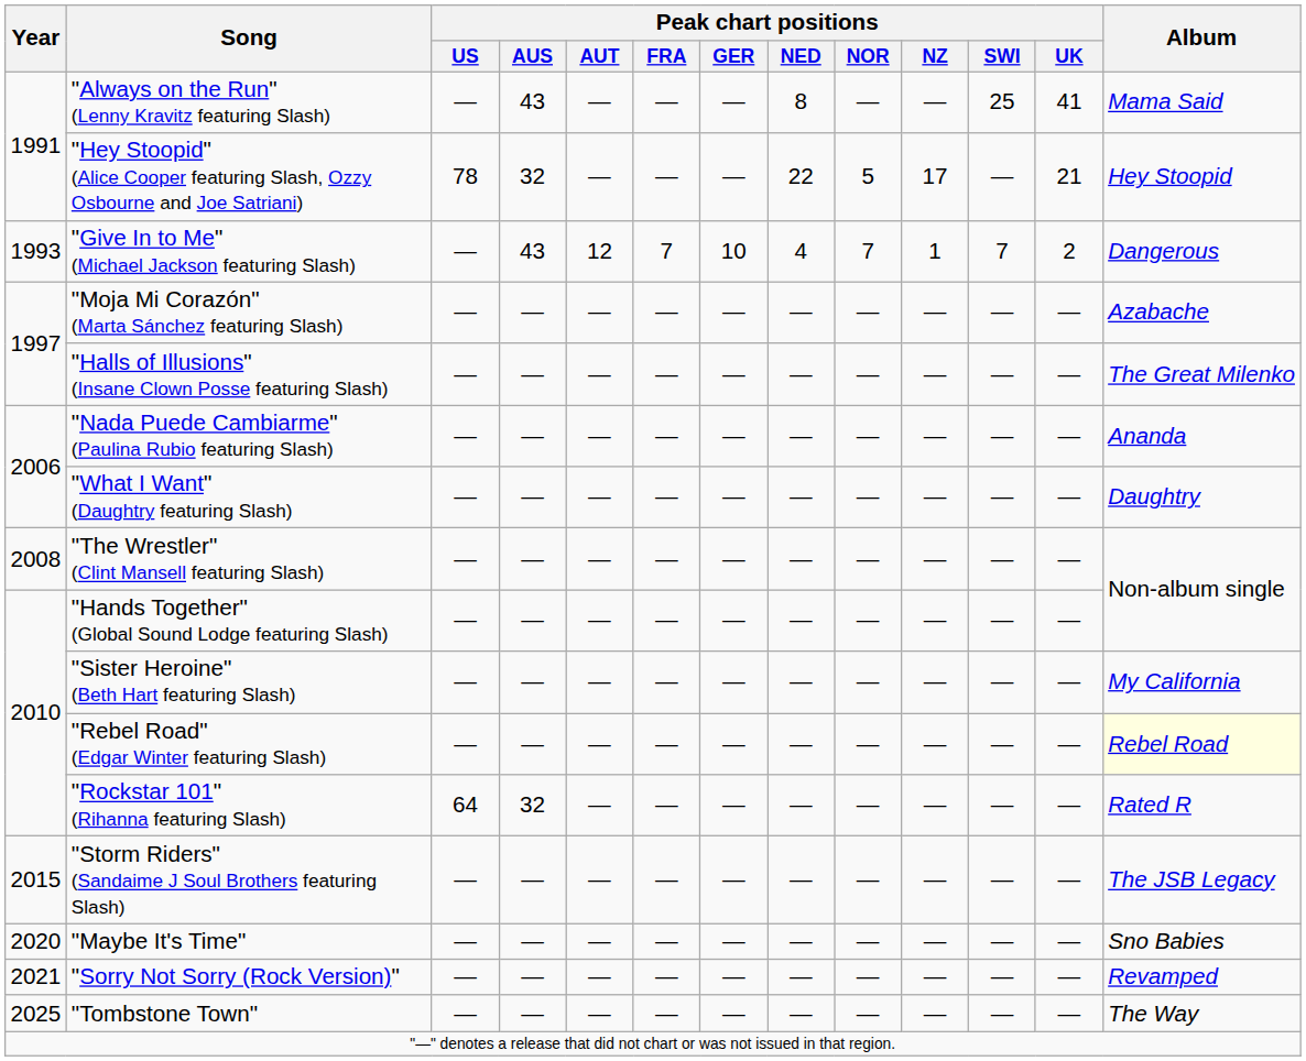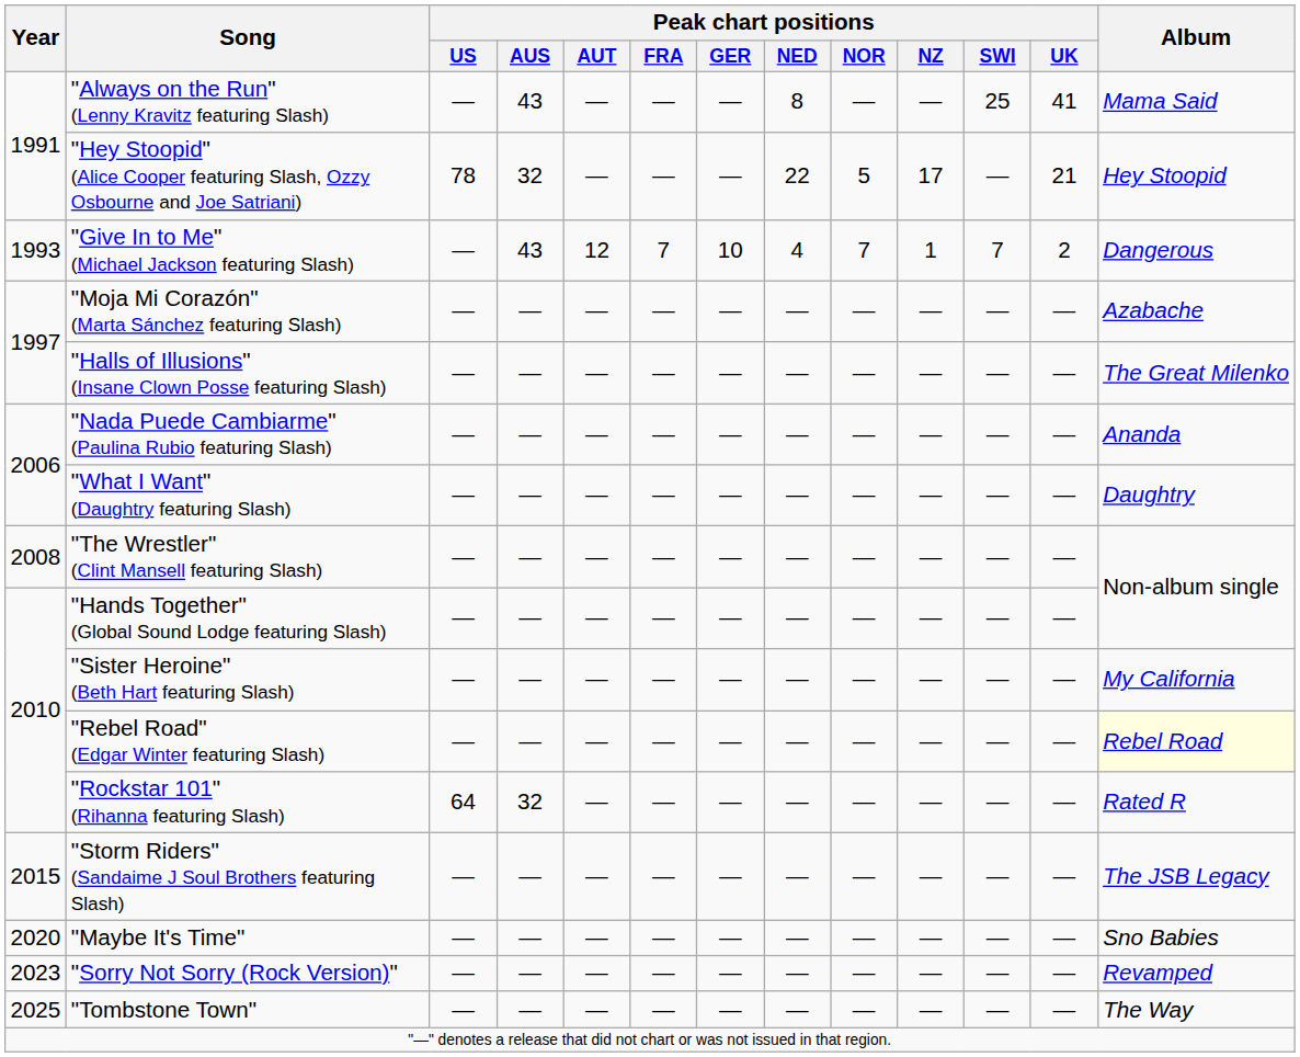 <table class="wikitable">
 <tr>
 <th rowspan="2">Year</th>
 <th rowspan="2" width="250">Song</th>
 <th colspan="10">Peak chart positions</th>
 <th rowspan="2">Album</th>
 </tr>
 <tr>
 <th style="width:3em;font-size:85%"><a href='#'>US</a><br></th>
 <th style="width:3em;font-size:85%"><a href='#'>AUS</a><br></th>
 <th style="width:3em;font-size:85%"><a href='#'>AUT</a><br></th>
 <th style="width:3em;font-size:85%"><a href='#'>FRA</a><br></th>
 <th style="width:3em;font-size:85%"><a href='#'>GER</a><br></th>
 <th style="width:3em;font-size:85%"><a href='#'>NED</a><br></th>
 <th style="width:3em;font-size:85%"><a href='#'>NOR</a><br></th>
 <th style="width:3em;font-size:85%"><a href='#'>NZ</a><br></th>
 <th style="width:3em;font-size:85%"><a href='#'>SWI</a><br></th>
 <th style="width:3em;font-size:85%"><a href='#'>UK</a><br></th>
 </tr>
 <tr>
 <td rowspan="2">1991</td>
 <td>"<a href='#'>Always on the Run</a>"<br><small>(<a href='#'>Lenny Kravitz</a> featuring Slash)</small></td>
 <td align="center">—</td>
 <td align="center">43</td>
 <td align="center">—</td>
 <td align="center">—</td>
 <td align="center">—</td>
 <td align="center">8</td>
 <td align="center">—</td>
 <td align="center">—</td>
 <td align="center">25</td>
 <td align="center">41</td>
 <td><em><a href='#'>Mama Said</a></em></td>
 </tr>
 <tr>
 <td>"<a href='#'>Hey Stoopid</a>"<br><small>(<a href='#'>Alice Cooper</a> featuring Slash, <a href='#'>Ozzy Osbourne</a> and <a href='#'>Joe Satriani</a>)</small></td>
 <td align="center">78</td>
 <td align="center">32</td>
 <td align="center">—</td>
 <td align="center">—</td>
 <td align="center">—</td>
 <td align="center">22</td>
 <td align="center">5</td>
 <td align="center">17</td>
 <td align="center">—</td>
 <td align="center">21</td>
 <td><em><a href='#'>Hey Stoopid</a></em></td>
 </tr>
 <tr>
 <td>1993</td>
 <td>"<a href='#'>Give In to Me</a>"<br><small>(<a href='#'>Michael Jackson</a> featuring Slash)</small></td>
 <td align="center">—</td>
 <td align="center">43</td>
 <td align="center">12</td>
 <td align="center">7</td>
 <td align="center">10</td>
 <td align="center">4</td>
 <td align="center">7</td>
 <td align="center">1</td>
 <td align="center">7</td>
 <td align="center">2</td>
 <td><em><a href='#'>Dangerous</a></em></td>
 </tr>
 <tr>
 <td rowspan="2">1997</td>
 <td>"Moja Mi Corazón"<br><small>(<a href='#'>Marta Sánchez</a> featuring Slash)</small></td>
 <td align="center">—</td>
 <td align="center">—</td>
 <td align="center">—</td>
 <td align="center">—</td>
 <td align="center">—</td>
 <td align="center">—</td>
 <td align="center">—</td>
 <td align="center">—</td>
 <td align="center">—</td>
 <td align="center">—</td>
 <td><em><a href='#'>Azabache</a></em></td>
 </tr>
 <tr>
 <td>"<a href='#'>Halls of Illusions</a>"<br><small>(<a href='#'>Insane Clown Posse</a> featuring Slash)</small></td>
 <td align="center">—</td>
 <td align="center">—</td>
 <td align="center">—</td>
 <td align="center">—</td>
 <td align="center">—</td>
 <td align="center">—</td>
 <td align="center">—</td>
 <td align="center">—</td>
 <td align="center">—</td>
 <td align="center">—</td>
 <td><em><a href='#'>The Great Milenko</a></em></td>
 </tr>
 <tr>
 <td rowspan="2">2006</td>
 <td>"<a href='#'>Nada Puede Cambiarme</a>"<br><small>(<a href='#'>Paulina Rubio</a> featuring Slash)</small></td>
 <td align="center">—</td>
 <td align="center">—</td>
 <td align="center">—</td>
 <td align="center">—</td>
 <td align="center">—</td>
 <td align="center">—</td>
 <td align="center">—</td>
 <td align="center">—</td>
 <td align="center">—</td>
 <td align="center">—</td>
 <td><em><a href='#'>Ananda</a></em></td>
 </tr>
 <tr>
 <td>"<a href='#'>What I Want</a>"<br><small>(<a href='#'>Daughtry</a> featuring Slash)</small></td>
 <td align="center">—</td>
 <td align="center">—</td>
 <td align="center">—</td>
 <td align="center">—</td>
 <td align="center">—</td>
 <td align="center">—</td>
 <td align="center">—</td>
 <td align="center">—</td>
 <td align="center">—</td>
 <td align="center">—</td>
 <td><em><a href='#'>Daughtry</a></em></td>
 </tr>
 <tr>
 <td>2008</td>
 <td>"The Wrestler"<br><small>(<a href='#'>Clint Mansell</a> featuring Slash)</small></td>
 <td align="center">—</td>
 <td align="center">—</td>
 <td align="center">—</td>
 <td align="center">—</td>
 <td align="center">—</td>
 <td align="center">—</td>
 <td align="center">—</td>
 <td align="center">—</td>
 <td align="center">—</td>
 <td align="center">—</td>
 <td rowspan="2">Non-album single</td>
 </tr>
 <tr>
 <td rowspan="4">2010</td>
 <td>"Hands Together"<br><small>(Global Sound Lodge featuring Slash)</small></td>
 <td align="center">—</td>
 <td align="center">—</td>
 <td align="center">—</td>
 <td align="center">—</td>
 <td align="center">—</td>
 <td align="center">—</td>
 <td align="center">—</td>
 <td align="center">—</td>
 <td align="center">—</td>
 <td align="center">—</td>
 </tr>
 <tr>
 <td>"Sister Heroine"<br><small>(<a href='#'>Beth Hart</a> featuring Slash)</small></td>
 <td align="center">—</td>
 <td align="center">—</td>
 <td align="center">—</td>
 <td align="center">—</td>
 <td align="center">—</td>
 <td align="center">—</td>
 <td align="center">—</td>
 <td align="center">—</td>
 <td align="center">—</td>
 <td align="center">—</td>
 <td><em><a href='#'>My California</a></em></td>
 </tr>
 <tr>
 <td>"Rebel Road"<br><small>(<a href='#'>Edgar Winter</a> featuring Slash)</small></td>
 <td align="center">—</td>
 <td align="center">—</td>
 <td align="center">—</td>
 <td align="center">—</td>
 <td align="center">—</td>
 <td align="center">—</td>
 <td align="center">—</td>
 <td align="center">—</td>
 <td align="center">—</td>
 <td align="center">—</td>
 <td style="background: lightyellow;"><em><a href='#'>Rebel Road</a></em></td>
 </tr>
 <tr>
 <td>"<a href='#'>Rockstar 101</a>"<br><small>(<a href='#'>Rihanna</a> featuring Slash)</small></td>
 <td align="center">64</td>
 <td align="center">32</td>
 <td align="center">—</td>
 <td align="center">—</td>
 <td align="center">—</td>
 <td align="center">—</td>
 <td align="center">—</td>
 <td align="center">—</td>
 <td align="center">—</td>
 <td align="center">—</td>
 <td><em><a href='#'>Rated R</a></em></td>
 </tr>
 <tr>
 <td>2015</td>
 <td>"Storm Riders"<br><small>(<a href='#'>Sandaime J Soul Brothers</a> featuring Slash)</small></td>
 <td align="center">—</td>
 <td align="center">—</td>
 <td align="center">—</td>
 <td align="center">—</td>
 <td align="center">—</td>
 <td align="center">—</td>
 <td align="center">—</td>
 <td align="center">—</td>
 <td align="center">—</td>
 <td align="center">—</td>
 <td><em><a href='#'>The JSB Legacy</a></em></td>
 </tr>
 <tr>
 <td>2020</td>
 <td>"Maybe It's Time"<br></td>
 <td align="center">—</td>
 <td align="center">—</td>
 <td align="center">—</td>
 <td align="center">—</td>
 <td align="center">—</td>
 <td align="center">—</td>
 <td align="center">—</td>
 <td align="center">—</td>
 <td align="center">—</td>
 <td align="center">—</td>
 <td><em>Sno Babies</em></td>
 </tr>
 <tr>
-<td>2021</td>
+<td>2023</td>
 <td>"<a href='#'>Sorry Not Sorry (Rock Version)</a>" <br></td>
 <td align="center">—</td>
 <td align="center">—</td>
 <td align="center">—</td>
 <td align="center">—</td>
 <td align="center">—</td>
 <td align="center">—</td>
 <td align="center">—</td>
 <td align="center">—</td>
 <td align="center">—</td>
 <td align="center">—</td>
 <td><em><a href='#'>Revamped</a></em></td>
 </tr>
 <tr>
 <td>2025</td>
 <td>"Tombstone Town" <br></td>
 <td align="center">—</td>
 <td align="center">—</td>
 <td align="center">—</td>
 <td align="center">—</td>
 <td align="center">—</td>
 <td align="center">—</td>
 <td align="center">—</td>
 <td align="center">—</td>
 <td align="center">—</td>
 <td align="center">—</td>
 <td><em>The Way</em></td>
 </tr>
 <tr>
 <td align="center" colspan="13" style="font-size: 8pt">"—" denotes a release that did not chart or was not issued in that region.</td>
 </tr>
 </table>
